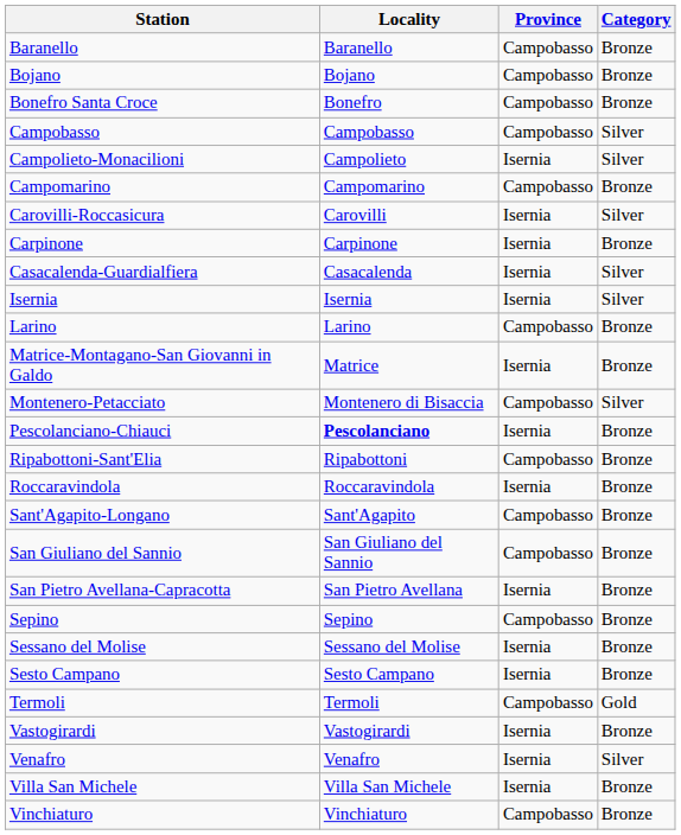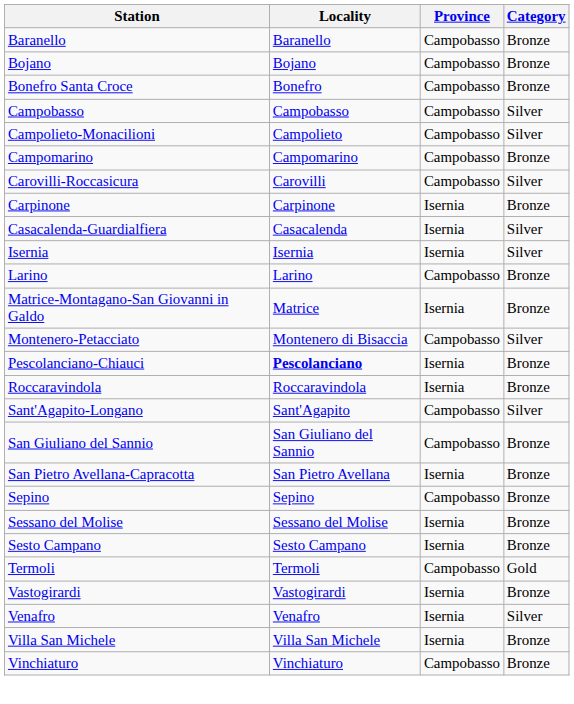 <table class="wikitable sortable">
 <tr>
 <th>Station</th>
 <th>Locality</th>
 <th><a href='#'>Province</a></th>
 <th><a href='#'>Category</a></th>
 </tr>
 <tr>
 <td><a href='#'>Baranello</a></td>
 <td><a href='#'>Baranello</a></td>
 <td>Campobasso</td>
 <td>Bronze</td>
 </tr>
 <tr>
 <td><a href='#'>Bojano</a></td>
 <td><a href='#'>Bojano</a></td>
 <td>Campobasso</td>
 <td>Bronze</td>
 </tr>
 <tr>
 <td><a href='#'>Bonefro Santa Croce</a></td>
 <td><a href='#'>Bonefro</a></td>
 <td>Campobasso</td>
 <td>Bronze</td>
 </tr>
 <tr>
 <td><a href='#'>Campobasso</a></td>
 <td><a href='#'>Campobasso</a></td>
 <td>Campobasso</td>
 <td>Silver</td>
 </tr>
 <tr>
 <td><a href='#'>Campolieto-Monacilioni</a></td>
 <td><a href='#'>Campolieto</a></td>
-<td>Isernia</td>
+<td>Campobasso</td>
 <td>Silver</td>
 </tr>
 <tr>
 <td><a href='#'>Campomarino</a></td>
 <td><a href='#'>Campomarino</a></td>
 <td>Campobasso</td>
 <td>Bronze</td>
 </tr>
 <tr>
 <td><a href='#'>Carovilli-Roccasicura</a></td>
 <td><a href='#'>Carovilli</a></td>
-<td>Isernia</td>
+<td>Campobasso</td>
 <td>Silver</td>
 </tr>
 <tr>
 <td><a href='#'>Carpinone</a></td>
 <td><a href='#'>Carpinone</a></td>
 <td>Isernia</td>
 <td>Bronze</td>
 </tr>
 <tr>
 <td><a href='#'>Casacalenda-Guardialfiera</a></td>
 <td><a href='#'>Casacalenda</a></td>
 <td>Isernia</td>
 <td>Silver</td>
 </tr>
 <tr>
 <td><a href='#'>Isernia</a></td>
 <td><a href='#'>Isernia</a></td>
 <td>Isernia</td>
 <td>Silver</td>
 </tr>
 <tr>
 <td><a href='#'>Larino</a></td>
 <td><a href='#'>Larino</a></td>
 <td>Campobasso</td>
 <td>Bronze</td>
 </tr>
 <tr>
 <td><a href='#'>Matrice-Montagano-San Giovanni in Galdo</a></td>
 <td><a href='#'>Matrice</a></td>
 <td>Isernia</td>
 <td>Bronze</td>
 </tr>
 <tr>
 <td><a href='#'>Montenero-Petacciato</a></td>
 <td><a href='#'>Montenero di Bisaccia</a></td>
 <td>Campobasso</td>
 <td>Silver</td>
 </tr>
 <tr>
 <td><a href='#'>Pescolanciano-Chiauci</a></td>
 <td><strong><a href='#'>Pescolanciano</a></strong></td>
 <td>Isernia</td>
 <td>Bronze</td>
 </tr>
 <tr>
-<td><a href='#'>Ripabottoni-Sant'Elia</a></td>
-<td><a href='#'>Ripabottoni</a></td>
-<td>Campobasso</td>
-<td>Bronze</td>
-</tr>
-<tr>
 <td><a href='#'>Roccaravindola</a></td>
 <td><a href='#'>Roccaravindola</a></td>
 <td>Isernia</td>
 <td>Bronze</td>
 </tr>
 <tr>
 <td><a href='#'>Sant'Agapito-Longano</a></td>
 <td><a href='#'>Sant'Agapito</a></td>
 <td>Campobasso</td>
-<td>Bronze</td>
+<td>Silver</td>
 </tr>
 <tr>
 <td><a href='#'>San Giuliano del Sannio</a></td>
 <td><a href='#'>San Giuliano del Sannio</a></td>
 <td>Campobasso</td>
 <td>Bronze</td>
 </tr>
 <tr>
 <td><a href='#'>San Pietro Avellana-Capracotta</a></td>
 <td><a href='#'>San Pietro Avellana</a></td>
 <td>Isernia</td>
 <td>Bronze</td>
 </tr>
 <tr>
 <td><a href='#'>Sepino</a></td>
 <td><a href='#'>Sepino</a></td>
 <td>Campobasso</td>
 <td>Bronze</td>
 </tr>
 <tr>
 <td><a href='#'>Sessano del Molise</a></td>
 <td><a href='#'>Sessano del Molise</a></td>
 <td>Isernia</td>
 <td>Bronze</td>
 </tr>
 <tr>
 <td><a href='#'>Sesto Campano</a></td>
 <td><a href='#'>Sesto Campano</a></td>
 <td>Isernia</td>
 <td>Bronze</td>
 </tr>
 <tr>
 <td><a href='#'>Termoli</a></td>
 <td><a href='#'>Termoli</a></td>
 <td>Campobasso</td>
 <td>Gold</td>
 </tr>
 <tr>
 <td><a href='#'>Vastogirardi</a></td>
 <td><a href='#'>Vastogirardi</a></td>
 <td>Isernia</td>
 <td>Bronze</td>
 </tr>
 <tr>
 <td><a href='#'>Venafro</a></td>
 <td><a href='#'>Venafro</a></td>
 <td>Isernia</td>
 <td>Silver</td>
 </tr>
 <tr>
 <td><a href='#'>Villa San Michele</a></td>
 <td><a href='#'>Villa San Michele</a></td>
 <td>Isernia</td>
 <td>Bronze</td>
 </tr>
 <tr>
 <td><a href='#'>Vinchiaturo</a></td>
 <td><a href='#'>Vinchiaturo</a></td>
 <td>Campobasso</td>
 <td>Bronze</td>
 </tr>
 </table>
